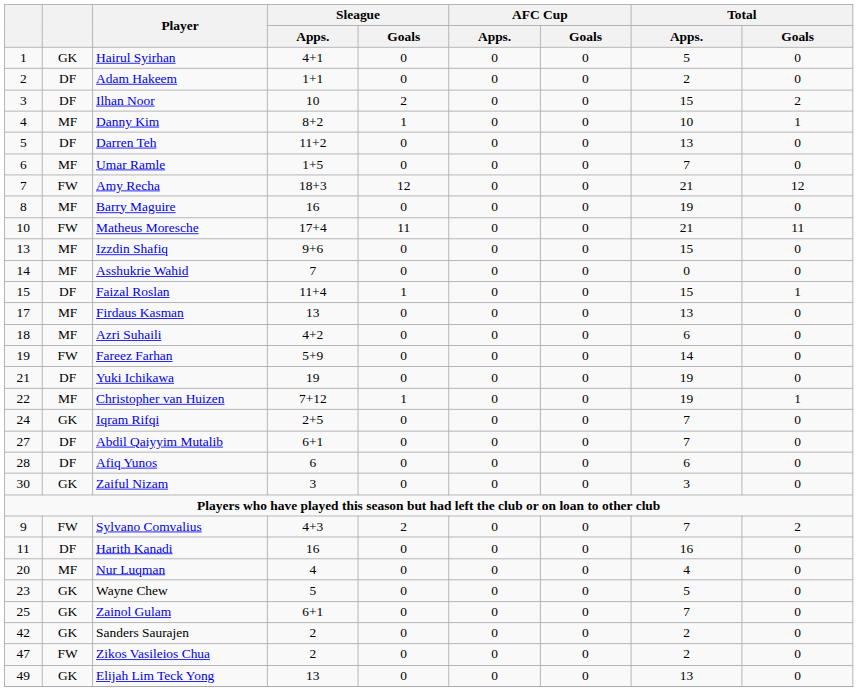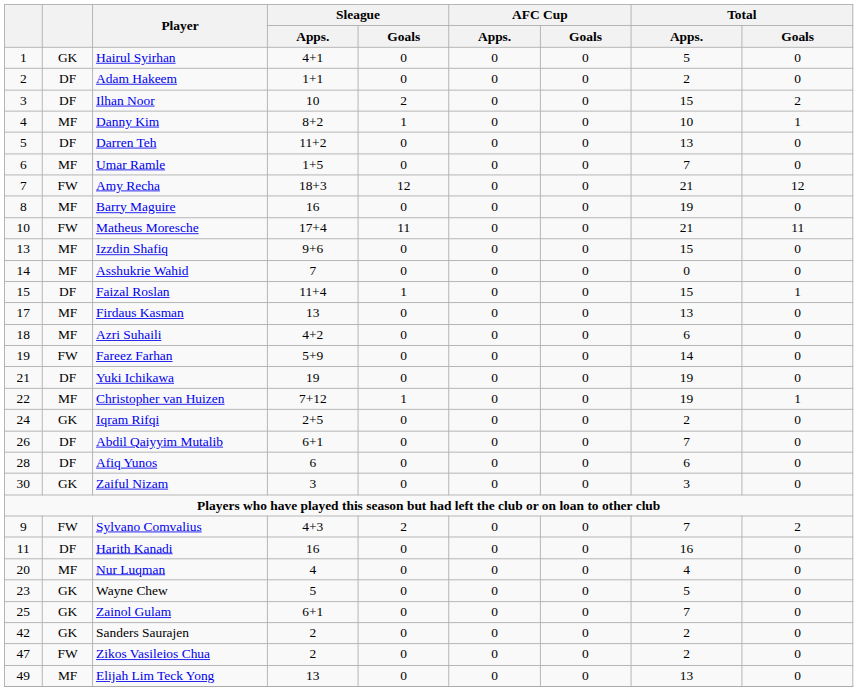 <table class="wikitable" style="text-align:center; font-size:100%; width:80%;">
 <tr>
 <th rowspan=2></th>
 <th rowspan=2></th>
 <th rowspan=2 width="200">Player</th>
 <th colspan=2 width="105">Sleague</th>
 <th colspan=2 width="105">AFC Cup</th>
 <th colspan=2 width="130">Total</th>
 </tr>
 <tr>
 <th>Apps.</th>
 <th>Goals</th>
 <th>Apps.</th>
 <th>Goals</th>
 <th>Apps.</th>
 <th>Goals</th>
 </tr>
 <tr>
 <td>1</td>
 <td>GK</td>
 <td align="left"> <a href='#'>Hairul Syirhan</a></td>
 <td>4+1</td>
 <td>0</td>
 <td>0</td>
 <td>0</td>
 <td>5</td>
 <td>0</td>
 </tr>
 <tr>
 <td>2</td>
 <td>DF</td>
 <td align="left"> <a href='#'>Adam Hakeem</a></td>
 <td>1+1</td>
 <td>0</td>
 <td>0</td>
 <td>0</td>
 <td>2</td>
 <td>0</td>
 </tr>
 <tr>
 <td>3</td>
 <td>DF</td>
 <td align="left"> <a href='#'>Ilhan Noor</a></td>
 <td>10</td>
 <td>2</td>
 <td>0</td>
 <td>0</td>
 <td>15</td>
 <td>2</td>
 </tr>
 <tr>
 <td>4</td>
 <td>MF</td>
 <td align="left"> <a href='#'>Danny Kim</a></td>
 <td>8+2</td>
 <td>1</td>
 <td>0</td>
 <td>0</td>
 <td>10</td>
 <td>1</td>
 </tr>
 <tr>
 <td>5</td>
 <td>DF</td>
 <td align="left"> <a href='#'>Darren Teh</a></td>
 <td>11+2</td>
 <td>0</td>
 <td>0</td>
 <td>0</td>
 <td>13</td>
 <td>0</td>
 </tr>
 <tr>
 <td>6</td>
 <td>MF</td>
 <td align="left"> <a href='#'>Umar Ramle</a></td>
 <td>1+5</td>
 <td>0</td>
 <td>0</td>
 <td>0</td>
 <td>7</td>
 <td>0</td>
 </tr>
 <tr>
 <td>7</td>
 <td>FW</td>
 <td align="left"> <a href='#'>Amy Recha</a></td>
 <td>18+3</td>
 <td>12</td>
 <td>0</td>
 <td>0</td>
 <td>21</td>
 <td>12</td>
 </tr>
 <tr>
 <td>8</td>
 <td>MF</td>
 <td align="left"> <a href='#'>Barry Maguire</a></td>
 <td>16</td>
 <td>0</td>
 <td>0</td>
 <td>0</td>
 <td>19</td>
 <td>0</td>
 </tr>
 <tr>
 <td>10</td>
 <td>FW</td>
 <td align="left"> <a href='#'>Matheus Moresche</a></td>
 <td>17+4</td>
 <td>11</td>
 <td>0</td>
 <td>0</td>
 <td>21</td>
 <td>11</td>
 </tr>
 <tr>
 <td>13</td>
 <td>MF</td>
 <td align="left"> <a href='#'>Izzdin Shafiq</a></td>
 <td>9+6</td>
 <td>0</td>
 <td>0</td>
 <td>0</td>
 <td>15</td>
 <td>0</td>
 </tr>
 <tr>
 <td>14</td>
 <td>MF</td>
 <td align="left"> <a href='#'>Asshukrie Wahid</a></td>
 <td>7</td>
 <td>0</td>
 <td>0</td>
 <td>0</td>
 <td>0</td>
 <td>0</td>
 </tr>
 <tr>
 <td>15</td>
 <td>DF</td>
 <td align="left"> <a href='#'>Faizal Roslan</a></td>
 <td>11+4</td>
 <td>1</td>
 <td>0</td>
 <td>0</td>
 <td>15</td>
 <td>1</td>
 </tr>
 <tr>
 <td>17</td>
 <td>MF</td>
 <td align="left"> <a href='#'>Firdaus Kasman</a></td>
 <td>13</td>
 <td>0</td>
 <td>0</td>
 <td>0</td>
 <td>13</td>
 <td>0</td>
 </tr>
 <tr>
 <td>18</td>
 <td>MF</td>
 <td align="left"> <a href='#'>Azri Suhaili</a></td>
 <td>4+2</td>
 <td>0</td>
 <td>0</td>
 <td>0</td>
 <td>6</td>
 <td>0</td>
 </tr>
 <tr>
 <td>19</td>
 <td>FW</td>
 <td align="left"> <a href='#'>Fareez Farhan</a></td>
 <td>5+9</td>
 <td>0</td>
 <td>0</td>
 <td>0</td>
 <td>14</td>
 <td>0</td>
 </tr>
 <tr>
 <td>21</td>
 <td>DF</td>
 <td align="left"> <a href='#'>Yuki Ichikawa</a></td>
 <td>19</td>
 <td>0</td>
 <td>0</td>
 <td>0</td>
 <td>19</td>
 <td>0</td>
 </tr>
 <tr>
 <td>22</td>
 <td>MF</td>
 <td align="left"> <a href='#'>Christopher van Huizen</a></td>
 <td>7+12</td>
 <td>1</td>
 <td>0</td>
 <td>0</td>
 <td>19</td>
 <td>1</td>
 </tr>
 <tr>
 <td>24</td>
 <td>GK</td>
 <td align="left"> <a href='#'>Iqram Rifqi</a></td>
 <td>2+5</td>
 <td>0</td>
 <td>0</td>
 <td>0</td>
-<td>7</td>
+<td>2</td>
 <td>0</td>
 </tr>
 <tr>
-<td>27</td>
+<td>26</td>
 <td>DF</td>
 <td align="left"> <a href='#'>Abdil Qaiyyim Mutalib</a></td>
 <td>6+1</td>
 <td>0</td>
 <td>0</td>
 <td>0</td>
 <td>7</td>
 <td>0</td>
 </tr>
 <tr>
 <td>28</td>
 <td>DF</td>
 <td align="left"> <a href='#'>Afiq Yunos</a></td>
 <td>6</td>
 <td>0</td>
 <td>0</td>
 <td>0</td>
 <td>6</td>
 <td>0</td>
 </tr>
 <tr>
 <td>30</td>
 <td>GK</td>
 <td align="left"> <a href='#'>Zaiful Nizam</a></td>
 <td>3</td>
 <td>0</td>
 <td>0</td>
 <td>0</td>
 <td>3</td>
 <td>0</td>
 </tr>
 <tr>
 <td colspan="17"><strong>Players who have played this season but had left the club or on loan to other club</strong></td>
 </tr>
 <tr>
 <td>9</td>
 <td>FW</td>
 <td align="left"> <a href='#'>Sylvano Comvalius</a></td>
 <td>4+3</td>
 <td>2</td>
 <td>0</td>
 <td>0</td>
 <td>7</td>
 <td>2</td>
 </tr>
 <tr>
 <td>11</td>
 <td>DF</td>
 <td align="left"> <a href='#'>Harith Kanadi</a></td>
 <td>16</td>
 <td>0</td>
 <td>0</td>
 <td>0</td>
 <td>16</td>
 <td>0</td>
 </tr>
 <tr>
 <td>20</td>
 <td>MF</td>
 <td align="left"> <a href='#'>Nur Luqman</a></td>
 <td>4</td>
 <td>0</td>
 <td>0</td>
 <td>0</td>
 <td>4</td>
 <td>0</td>
 </tr>
 <tr>
 <td>23</td>
 <td>GK</td>
 <td align="left"> Wayne Chew</td>
 <td>5</td>
 <td>0</td>
 <td>0</td>
 <td>0</td>
 <td>5</td>
 <td>0</td>
 </tr>
 <tr>
 <td>25</td>
 <td>GK</td>
 <td align="left"> <a href='#'>Zainol Gulam</a></td>
 <td>6+1</td>
 <td>0</td>
 <td>0</td>
 <td>0</td>
 <td>7</td>
 <td>0</td>
 </tr>
 <tr>
 <td>42</td>
 <td>GK</td>
 <td align="left"> Sanders Saurajen</td>
 <td>2</td>
 <td>0</td>
 <td>0</td>
 <td>0</td>
 <td>2</td>
 <td>0</td>
 </tr>
 <tr>
 <td>47</td>
 <td>FW</td>
 <td align="left"> <a href='#'>Zikos Vasileios Chua</a></td>
 <td>2</td>
 <td>0</td>
 <td>0</td>
 <td>0</td>
 <td>2</td>
 <td>0</td>
 </tr>
 <tr>
 <td>49</td>
-<td>GK</td>
+<td>MF</td>
 <td align="left"> <a href='#'>Elijah Lim Teck Yong</a></td>
 <td>13</td>
 <td>0</td>
 <td>0</td>
 <td>0</td>
 <td>13</td>
 <td>0</td>
 </tr>
 <tr>
 </tr>
 </table>
